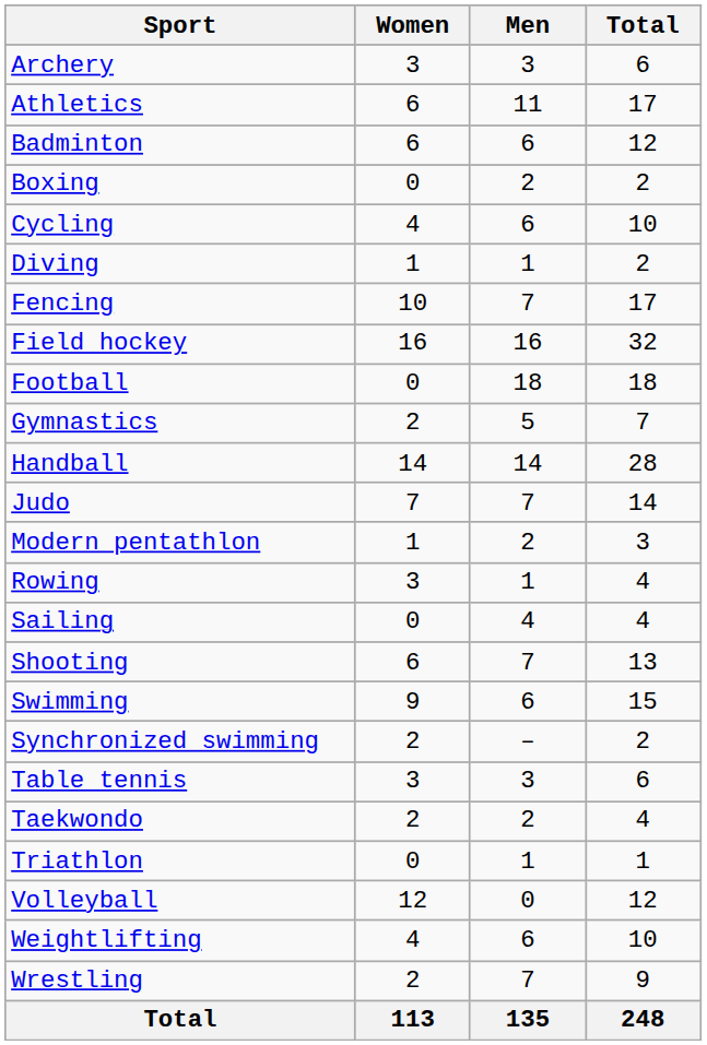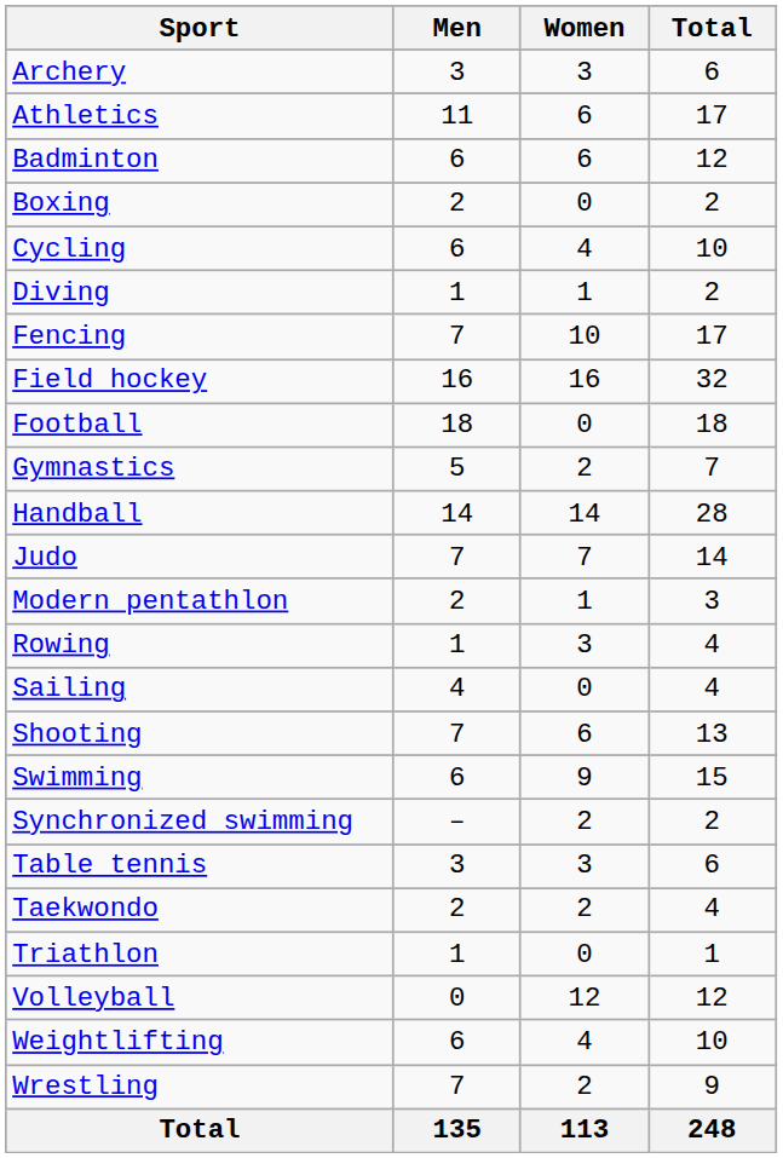 <table class="wikitable sortable" style="text-align:center;">
 <tr>
 <th width=180>Sport</th>
+<th width=55>Men</th>
 <th width=55>Women</th>
-<th width=55>Men</th>
 <th width=55>Total</th>
 </tr>
 <tr>
 <td align=left><a href='#'>Archery</a></td>
 <td>3</td>
 <td>3</td>
 <td>6</td>
 </tr>
 <tr>
 <td align=left><a href='#'>Athletics</a></td>
+<td>11</td>
 <td>6</td>
-<td>11</td>
 <td>17</td>
 </tr>
 <tr>
 <td align=left><a href='#'>Badminton</a></td>
 <td>6</td>
 <td>6</td>
 <td>12</td>
 </tr>
 <tr>
 <td align=left><a href='#'>Boxing</a></td>
+<td>2</td>
 <td>0</td>
-<td>2</td>
 <td>2</td>
 </tr>
 <tr>
 <td align=left><a href='#'>Cycling</a></td>
+<td>6</td>
 <td>4</td>
-<td>6</td>
 <td>10</td>
 </tr>
 <tr>
 <td align=left><a href='#'>Diving</a></td>
 <td>1</td>
 <td>1</td>
 <td>2</td>
 </tr>
 <tr>
 <td align=left><a href='#'>Fencing</a></td>
+<td>7</td>
 <td>10</td>
-<td>7</td>
 <td>17</td>
 </tr>
 <tr>
 <td align=left><a href='#'>Field hockey</a></td>
 <td>16</td>
 <td>16</td>
 <td>32</td>
 </tr>
 <tr>
 <td align=left><a href='#'>Football</a></td>
+<td>18</td>
 <td>0</td>
-<td>18</td>
 <td>18</td>
 </tr>
 <tr>
 <td align=left><a href='#'>Gymnastics</a></td>
+<td>5</td>
 <td>2</td>
-<td>5</td>
 <td>7</td>
 </tr>
 <tr>
 <td align=left><a href='#'>Handball</a></td>
 <td>14</td>
 <td>14</td>
 <td>28</td>
 </tr>
 <tr>
 <td align=left><a href='#'>Judo</a></td>
 <td>7</td>
 <td>7</td>
 <td>14</td>
 </tr>
 <tr>
 <td align=left><a href='#'>Modern pentathlon</a></td>
+<td>2</td>
 <td>1</td>
-<td>2</td>
 <td>3</td>
 </tr>
 <tr>
 <td align=left><a href='#'>Rowing</a></td>
+<td>1</td>
 <td>3</td>
-<td>1</td>
 <td>4</td>
 </tr>
 <tr>
 <td align=left><a href='#'>Sailing</a></td>
+<td>4</td>
 <td>0</td>
-<td>4</td>
 <td>4</td>
 </tr>
 <tr>
 <td align=left><a href='#'>Shooting</a></td>
+<td>7</td>
 <td>6</td>
-<td>7</td>
 <td>13</td>
 </tr>
 <tr>
 <td align=left><a href='#'>Swimming</a></td>
+<td>6</td>
 <td>9</td>
-<td>6</td>
 <td>15</td>
 </tr>
 <tr>
 <td align=left><a href='#'>Synchronized swimming</a></td>
+<td>–</td>
 <td>2</td>
-<td>–</td>
 <td>2</td>
 </tr>
 <tr>
 <td align=left><a href='#'>Table tennis</a></td>
 <td>3</td>
 <td>3</td>
 <td>6</td>
 </tr>
 <tr>
 <td align=left><a href='#'>Taekwondo</a></td>
 <td>2</td>
 <td>2</td>
 <td>4</td>
 </tr>
 <tr>
 <td align=left><a href='#'>Triathlon</a></td>
+<td>1</td>
 <td>0</td>
-<td>1</td>
 <td>1</td>
 </tr>
 <tr>
 <td align=left><a href='#'>Volleyball</a></td>
+<td>0</td>
 <td>12</td>
-<td>0</td>
 <td>12</td>
 </tr>
 <tr>
 <td align=left><a href='#'>Weightlifting</a></td>
+<td>6</td>
 <td>4</td>
-<td>6</td>
 <td>10</td>
 </tr>
 <tr>
 <td align=left><a href='#'>Wrestling</a></td>
+<td>7</td>
 <td>2</td>
-<td>7</td>
 <td>9</td>
 </tr>
 <tr class="sortbottom">
 <th>Total</th>
+<th>135</th>
 <th>113</th>
-<th>135</th>
 <th>248</th>
 </tr>
 </table>
